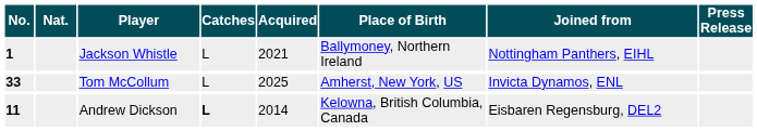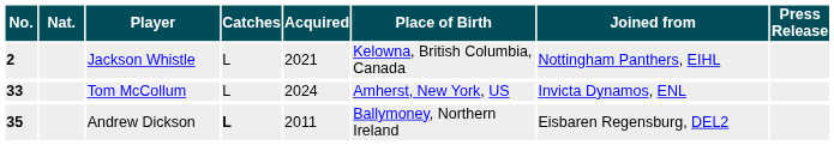 <table>
 <tr style="background:#004d59; color:white;">
 <th width=4%>No.</th>
 <th width=6%>Nat.</th>
 <th width=18%>Player</th>
 <th width=7%>Catches</th>
 <th width=8%>Acquired</th>
 <th width=25%>Place of Birth</th>
 <th width=32%>Joined from</th>
 <th width=10%>Press Release</th>
 </tr>
 <tr style="background:#eee;">
-<td><strong>1</strong></td>
+<td><strong>2</strong></td>
 <td></td>
 <td style="text-align:left;"><a href='#'>Jackson Whistle</a></td>
 <td>L</td>
 <td>2021</td>
-<td style="text-align:left;"><a href='#'>Ballymoney</a>, Northern Ireland</td>
+<td style="text-align:left;"><a href='#'>Kelowna</a>, British Columbia, Canada</td>
 <td style="text-align:left;"><a href='#'>Nottingham Panthers</a>, <a href='#'>EIHL</a></td>
 <td></td>
 </tr>
 <tr>
 </tr>
 <tr style="background:#eee;">
 <td><strong>33</strong></td>
 <td></td>
 <td style="text-align:left;"><a href='#'>Tom McCollum</a></td>
 <td>L</td>
-<td>2025</td>
+<td>2024</td>
 <td style="text-align:left;"><a href='#'>Amherst, New York</a>, <a href='#'>US</a></td>
 <td style="text-align:left;"><a href='#'>Invicta Dynamos</a>, <a href='#'>ENL</a></td>
 <td></td>
 </tr>
 <tr>
 </tr>
 <tr style="background:#eee;">
-<td><strong>11</strong></td>
+<td><strong>35</strong></td>
 <td></td>
 <td style="text-align:left;">Andrew Dickson</td>
 <td><strong>L</strong></td>
-<td>2014</td>
-<td style="text-align:left;"><a href='#'>Kelowna</a>, British Columbia, Canada</td>
+<td>2011</td>
+<td style="text-align:left;"><a href='#'>Ballymoney</a>, Northern Ireland</td>
 <td style="text-align:left;">Eisbaren Regensburg, <a href='#'>DEL2</a></td>
 <td></td>
 </tr>
 <tr>
 </tr>
 </table>
